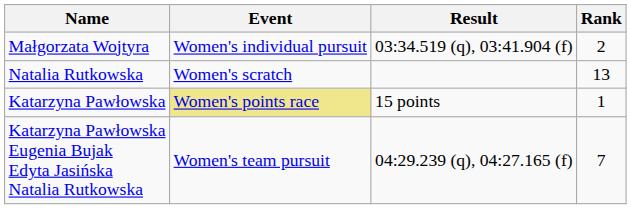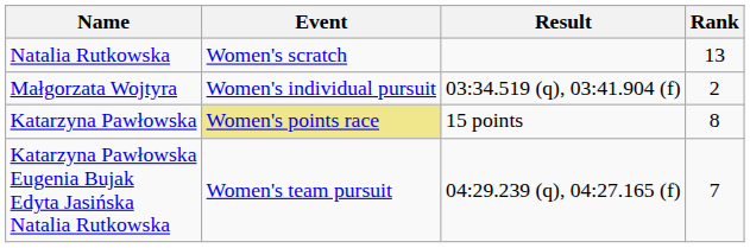 <table class="wikitable sortable">
 <tr>
 <th>Name</th>
 <th>Event</th>
 <th>Result</th>
 <th>Rank</th>
 </tr>
 <tr>
+<td><a href='#'>Natalia Rutkowska</a></td>
+<td><a href='#'>Women's scratch</a></td>
+<td></td>
+<td align=center>13</td>
+</tr>
+<tr>
 <td><a href='#'>Małgorzata Wojtyra</a></td>
 <td><a href='#'>Women's individual pursuit</a></td>
 <td>03:34.519 (q), 03:41.904 (f)</td>
 <td align=center>2</td>
 </tr>
 <tr>
-<td><a href='#'>Natalia Rutkowska</a></td>
-<td><a href='#'>Women's scratch</a></td>
-<td></td>
-<td align=center>13</td>
-</tr>
-<tr>
 <td><a href='#'>Katarzyna Pawłowska</a></td>
 <td style="background: khaki;"><a href='#'>Women's points race</a></td>
 <td>15 points</td>
-<td align=center>1</td>
+<td align=center>8</td>
 </tr>
 <tr>
 <td><a href='#'>Katarzyna Pawłowska</a><br><a href='#'>Eugenia Bujak</a><br><a href='#'>Edyta Jasińska</a><br><a href='#'>Natalia Rutkowska</a></td>
 <td><a href='#'>Women's team pursuit</a></td>
 <td>04:29.239 (q), 04:27.165 (f)</td>
 <td align=center>7</td>
 </tr>
 </table>
